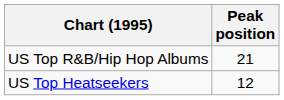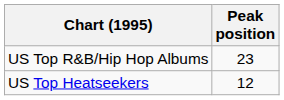 <table class="wikitable">
 <tr>
 <th>Chart (1995)</th>
 <th>Peak<br>position</th>
 </tr>
 <tr>
 <td>US Top R&B/Hip Hop Albums</td>
-<td align=center>21</td>
+<td align=center>23</td>
 </tr>
 <tr>
 <td>US <a href='#'>Top Heatseekers</a></td>
 <td align=center>12</td>
 </tr>
 </table>
